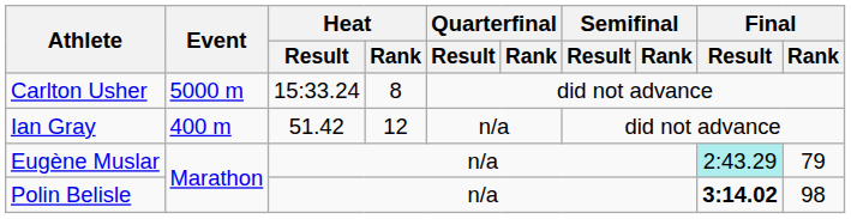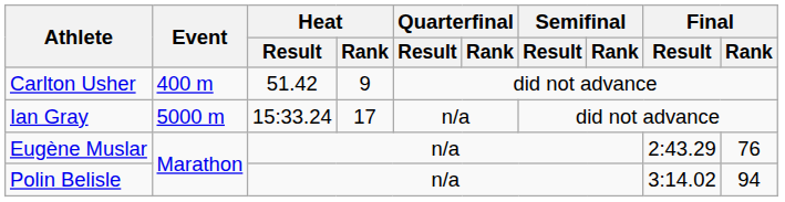 <table class=wikitable style="font-size:90%">
 <tr>
 <th rowspan="2">Athlete</th>
 <th rowspan="2">Event</th>
 <th colspan="2">Heat</th>
 <th colspan="2">Quarterfinal</th>
 <th colspan="2">Semifinal</th>
 <th colspan="2">Final</th>
 </tr>
 <tr style="font-size:95%">
 <th>Result</th>
 <th>Rank</th>
 <th>Result</th>
 <th>Rank</th>
 <th>Result</th>
 <th>Rank</th>
 <th>Result</th>
 <th>Rank</th>
 </tr>
 <tr align=center>
 <td align=left><a href='#'>Carlton Usher</a></td>
-<td align=left><a href='#'>5000 m</a></td>
-<td>15:33.24</td>
-<td>8</td>
+<td align=left><a href='#'>400 m</a></td>
+<td>51.42</td>
+<td>9</td>
 <td colspan=6>did not advance</td>
 </tr>
 <tr align=center>
 <td align=left><a href='#'>Ian Gray</a></td>
-<td align=left><a href='#'>400 m</a></td>
-<td>51.42</td>
-<td>12</td>
+<td align=left><a href='#'>5000 m</a></td>
+<td>15:33.24</td>
+<td>17</td>
 <td colspan=2>n/a</td>
 <td colspan=4>did not advance</td>
 </tr>
 <tr align=center>
 <td align=left><a href='#'>Eugène Muslar</a></td>
 <td align=left rowspan=2><a href='#'>Marathon</a></td>
 <td colspan=6>n/a</td>
-<td style="background: paleturquoise;">2:43.29</td>
-<td>79</td>
+<td>2:43.29</td>
+<td>76</td>
 </tr>
 <tr align=center>
 <td align=left><a href='#'>Polin Belisle</a></td>
 <td colspan=6>n/a</td>
-<td><strong>3:14.02</strong></td>
-<td>98</td>
+<td>3:14.02</td>
+<td>94</td>
 </tr>
 </table>
